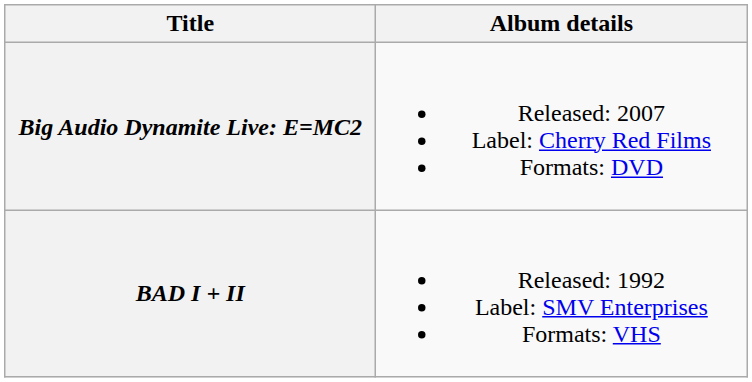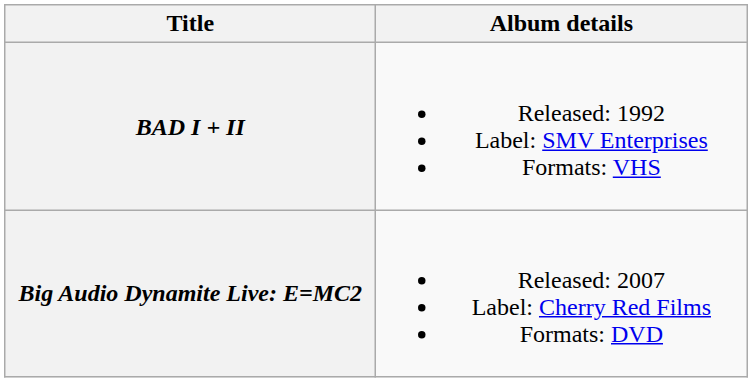 <table class="wikitable plainrowheaders" style="text-align:center;">
 <tr>
 <th scope="col" style="width:15em;">Title</th>
 <th scope="col" style="width:15em;">Album details</th>
 </tr>
 <tr>
+<th scope="row"><em>BAD I + II</em></th>
+<td><br><ul><li>Released: 1992</li><li>Label: <a href='#'>SMV Enterprises</a></li><li>Formats: <a href='#'>VHS</a></li></ul></td>
+</tr>
+<tr>
 <th scope="row"><em>Big Audio Dynamite Live: E=MC2</em></th>
 <td><br><ul><li>Released: 2007</li><li>Label: <a href='#'>Cherry Red Films</a></li><li>Formats: <a href='#'>DVD</a></li></ul></td>
 </tr>
-<tr>
-<th scope="row"><em>BAD I + II</em></th>
-<td><br><ul><li>Released: 1992</li><li>Label: <a href='#'>SMV Enterprises</a></li><li>Formats: <a href='#'>VHS</a></li></ul></td>
-</tr>
 </table>
